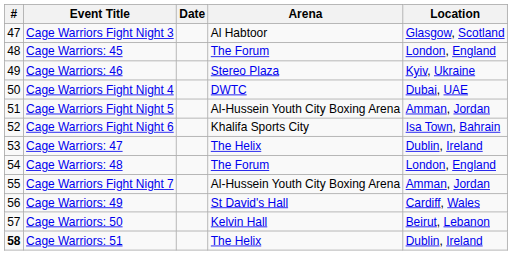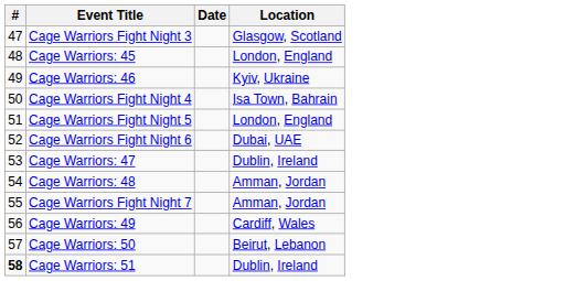 <table class="sortable wikitable succession-box" style="font-size:90%;">
 <tr>
 <th scope="col">#</th>
 <th scope="col">Event Title</th>
 <th scope="col">Date</th>
-<th scope="col">Arena</th>
 <th scope="col">Location</th>
 </tr>
 <tr>
 <td align=center>47</td>
 <td><a href='#'>Cage Warriors Fight Night 3</a></td>
 <td></td>
-<td>Al Habtoor</td>
 <td><a href='#'>Glasgow</a>, <a href='#'>Scotland</a></td>
 </tr>
 <tr>
 <td align=center>48</td>
 <td><a href='#'>Cage Warriors: 45</a></td>
 <td></td>
-<td><a href='#'>The Forum</a></td>
 <td><a href='#'>London</a>, <a href='#'>England</a></td>
 </tr>
 <tr>
 <td align=center>49</td>
 <td><a href='#'>Cage Warriors: 46</a></td>
 <td></td>
-<td><a href='#'>Stereo Plaza</a></td>
 <td><a href='#'>Kyiv</a>, <a href='#'>Ukraine</a></td>
 </tr>
 <tr>
 <td align=center>50</td>
 <td><a href='#'>Cage Warriors Fight Night 4</a></td>
 <td></td>
-<td><a href='#'>DWTC</a></td>
-<td><a href='#'>Dubai</a>, <a href='#'>UAE</a></td>
+<td><a href='#'>Isa Town</a>, <a href='#'>Bahrain</a></td>
 </tr>
 <tr>
 <td align=center>51</td>
 <td><a href='#'>Cage Warriors Fight Night 5</a></td>
 <td></td>
-<td>Al-Hussein Youth City Boxing Arena</td>
-<td><a href='#'>Amman</a>, <a href='#'>Jordan</a></td>
+<td><a href='#'>London</a>, <a href='#'>England</a></td>
 </tr>
 <tr>
 <td align=center>52</td>
 <td><a href='#'>Cage Warriors Fight Night 6</a></td>
 <td></td>
-<td>Khalifa Sports City</td>
-<td><a href='#'>Isa Town</a>, <a href='#'>Bahrain</a></td>
+<td><a href='#'>Dubai</a>, <a href='#'>UAE</a></td>
 </tr>
 <tr>
 <td align=center>53</td>
 <td><a href='#'>Cage Warriors: 47</a></td>
 <td></td>
-<td><a href='#'>The Helix</a></td>
 <td><a href='#'>Dublin</a>, <a href='#'>Ireland</a></td>
 </tr>
 <tr>
 <td align=center>54</td>
 <td><a href='#'>Cage Warriors: 48</a></td>
 <td></td>
-<td><a href='#'>The Forum</a></td>
-<td><a href='#'>London</a>, <a href='#'>England</a></td>
+<td><a href='#'>Amman</a>, <a href='#'>Jordan</a></td>
 </tr>
 <tr>
 <td align=center>55</td>
 <td><a href='#'>Cage Warriors Fight Night 7</a></td>
 <td></td>
-<td>Al-Hussein Youth City Boxing Arena</td>
 <td><a href='#'>Amman</a>, <a href='#'>Jordan</a></td>
 </tr>
 <tr>
 <td align=center>56</td>
 <td><a href='#'>Cage Warriors: 49</a></td>
 <td></td>
-<td><a href='#'>St David's Hall</a></td>
 <td><a href='#'>Cardiff</a>, <a href='#'>Wales</a></td>
 </tr>
 <tr>
 <td align=center>57</td>
 <td><a href='#'>Cage Warriors: 50</a></td>
 <td></td>
-<td><a href='#'>Kelvin Hall</a></td>
 <td><a href='#'>Beirut</a>, <a href='#'>Lebanon</a></td>
 </tr>
 <tr>
 <td align=center><strong>58</strong></td>
 <td><a href='#'>Cage Warriors: 51</a></td>
 <td></td>
-<td><a href='#'>The Helix</a></td>
 <td><a href='#'>Dublin</a>, <a href='#'>Ireland</a></td>
 </tr>
 </table>
